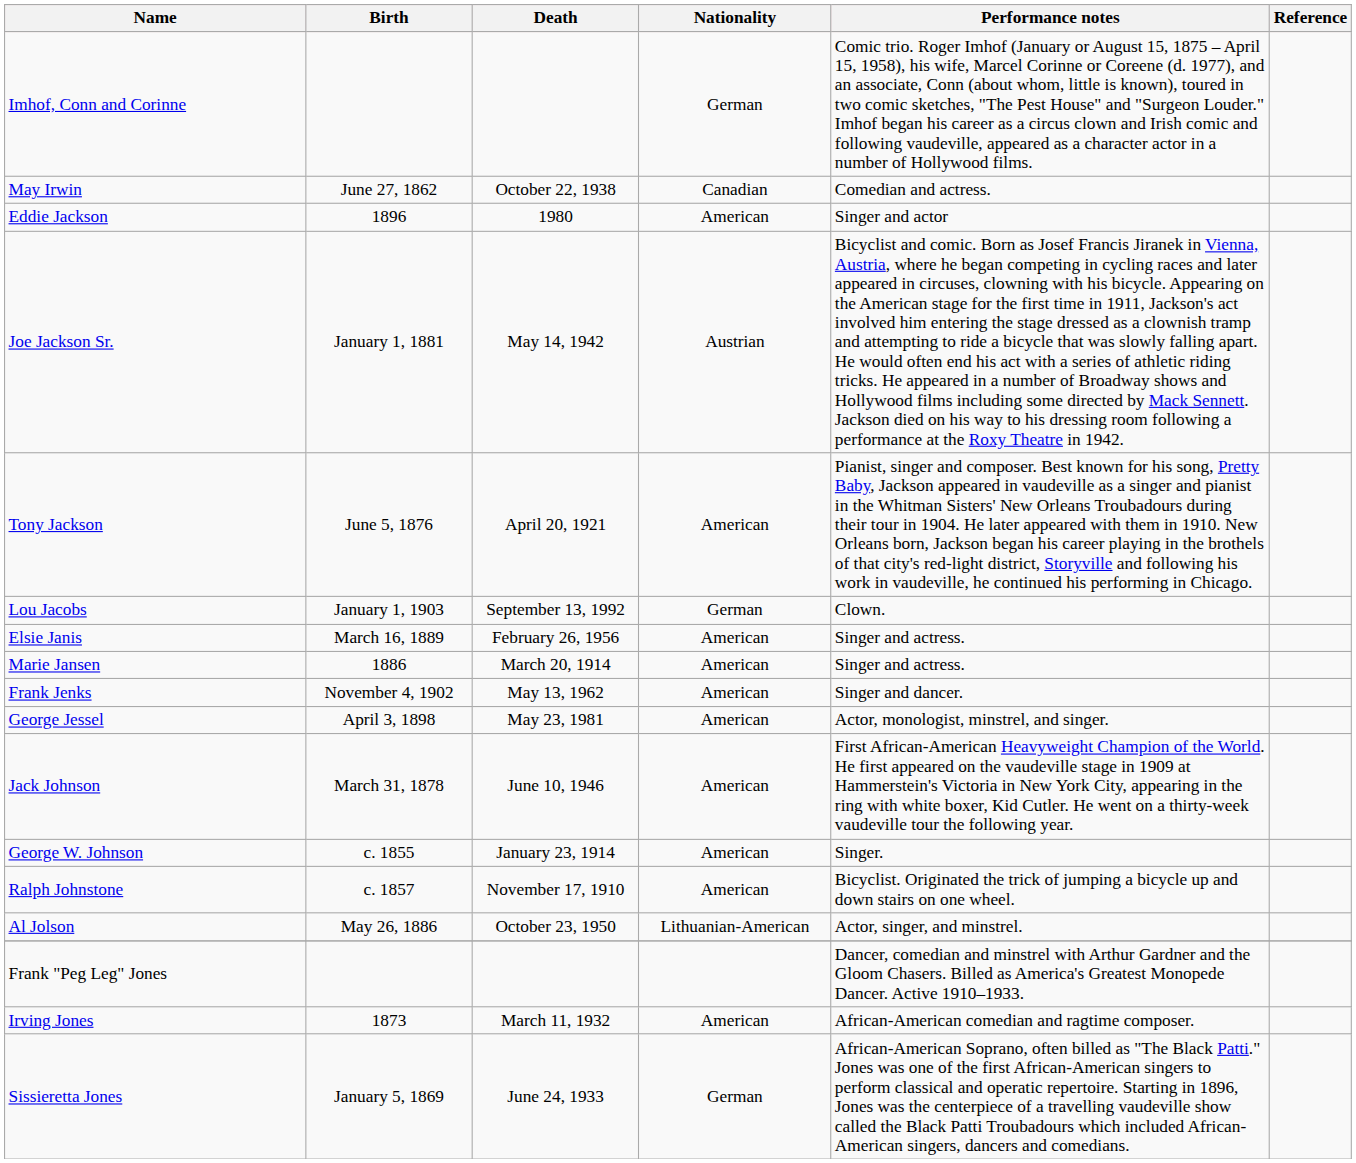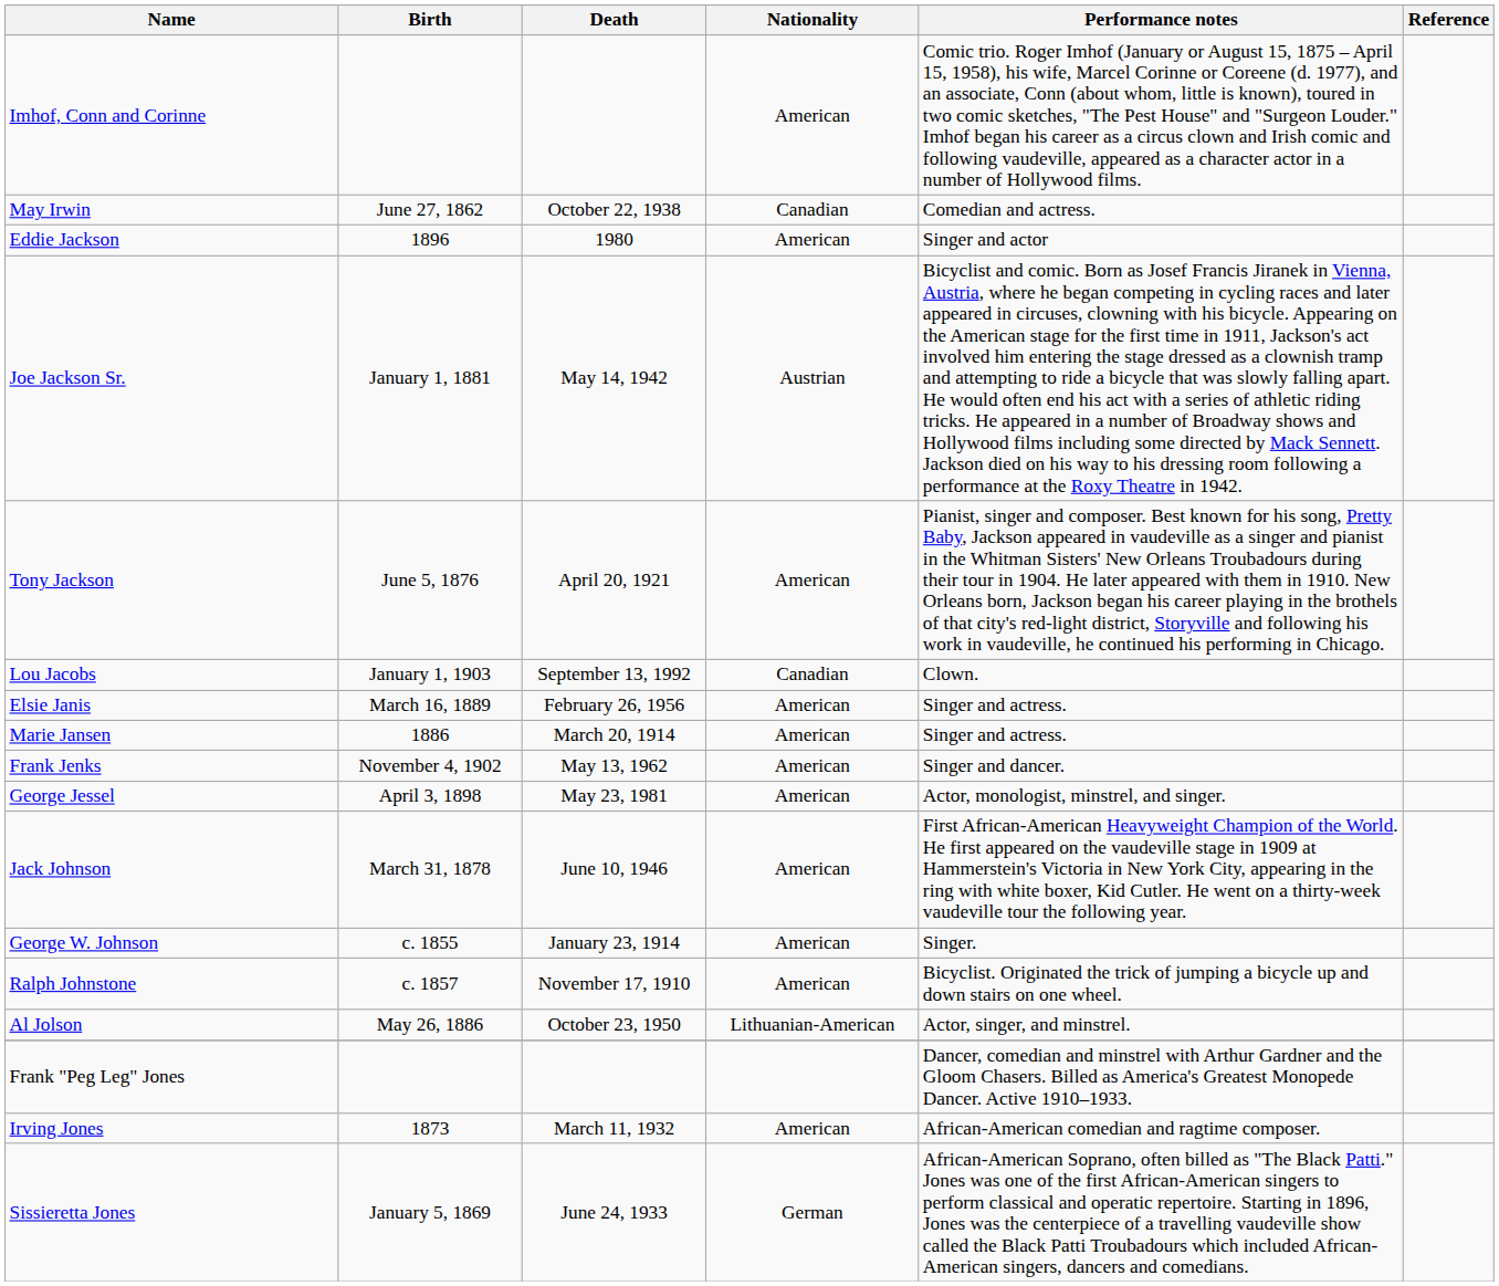 <table class="wikitable sortable">
 <tr style="background:pink;">
 <th style="width:24%;">Name</th>
 <th style="width:13%;">Birth</th>
 <th style="width:13%;">Death</th>
 <th style="width:15%;">Nationality</th>
 <th style="width:35%;">Performance notes</th>
 <th style="width:1%;">Reference</th>
 </tr>
 <tr>
 <td><a href='#'>Imhof, Conn and Corinne</a></td>
 <td style="text-align:center;"></td>
 <td style="text-align:center;"></td>
-<td style="text-align:center;">German</td>
+<td style="text-align:center;">American</td>
 <td>Comic trio. Roger Imhof (January or August 15, 1875 – April 15, 1958), his wife, Marcel Corinne or Coreene (d. 1977), and an associate, Conn (about whom, little is known), toured in two comic sketches, "The Pest House" and "Surgeon Louder." Imhof began his career as a circus clown and Irish comic and following vaudeville, appeared as a character actor in a number of Hollywood films.</td>
 <td></td>
 </tr>
 <tr>
 <td><a href='#'>May Irwin</a></td>
 <td style="text-align:center;">June 27, 1862</td>
 <td style="text-align:center;">October 22, 1938</td>
 <td style="text-align:center;">Canadian</td>
 <td>Comedian and actress.</td>
 <td></td>
 </tr>
 <tr>
 <td><a href='#'>Eddie Jackson</a></td>
 <td style="text-align:center;">1896</td>
 <td style="text-align:center;">1980</td>
 <td style="text-align:center;">American</td>
 <td>Singer and actor</td>
 </tr>
 <tr>
 <td><a href='#'>Joe Jackson Sr.</a></td>
 <td style="text-align:center;">January 1, 1881</td>
 <td style="text-align:center;">May 14, 1942</td>
 <td style="text-align:center;">Austrian</td>
 <td>Bicyclist and comic. Born as Josef Francis Jiranek in <a href='#'>Vienna, Austria</a>, where he began competing in cycling races and later appeared in circuses, clowning with his bicycle. Appearing on the American stage for the first time in 1911, Jackson's act involved him entering the stage dressed as a clownish tramp and attempting to ride a bicycle that was slowly falling apart. He would often end his act with a series of athletic riding tricks. He appeared in a number of Broadway shows and Hollywood films including some directed by <a href='#'>Mack Sennett</a>. Jackson died on his way to his dressing room following a performance at the <a href='#'>Roxy Theatre</a> in 1942.</td>
 <td></td>
 </tr>
 <tr>
 <td><a href='#'>Tony Jackson</a></td>
 <td style="text-align:center;">June 5, 1876</td>
 <td style="text-align:center;">April 20, 1921</td>
 <td style="text-align:center;">American</td>
 <td>Pianist, singer and composer. Best known for his song, <a href='#'>Pretty Baby</a>, Jackson appeared in vaudeville as a singer and pianist in the Whitman Sisters' New Orleans Troubadours during their tour in 1904. He later appeared with them in 1910. New Orleans born, Jackson began his career playing in the brothels of that city's red-light district, <a href='#'>Storyville</a> and following his work in vaudeville, he continued his performing in Chicago.</td>
 <td></td>
 </tr>
 <tr>
 <td><a href='#'>Lou Jacobs</a></td>
 <td style="text-align:center;">January 1, 1903</td>
 <td style="text-align:center;">September 13, 1992</td>
-<td style="text-align:center;">German</td>
+<td style="text-align:center;">Canadian</td>
 <td>Clown.</td>
 <td></td>
 </tr>
 <tr>
 <td><a href='#'>Elsie Janis</a></td>
 <td style="text-align:center;">March 16, 1889</td>
 <td style="text-align:center;">February 26, 1956</td>
 <td style="text-align:center;">American</td>
 <td>Singer and actress.</td>
 <td></td>
 </tr>
 <tr>
 <td><a href='#'>Marie Jansen</a></td>
 <td style="text-align:center;">1886</td>
 <td style="text-align:center;">March 20, 1914</td>
 <td style="text-align:center;">American</td>
 <td>Singer and actress.</td>
 <td></td>
 </tr>
 <tr>
 <td><a href='#'>Frank Jenks</a></td>
 <td style="text-align:center;">November 4, 1902</td>
 <td style="text-align:center;">May 13, 1962</td>
 <td style="text-align:center;">American</td>
 <td>Singer and dancer.</td>
 <td></td>
 </tr>
 <tr>
 <td><a href='#'>George Jessel</a></td>
 <td style="text-align:center;">April 3, 1898</td>
 <td style="text-align:center;">May 23, 1981</td>
 <td style="text-align:center;">American</td>
 <td>Actor, monologist, minstrel, and singer.</td>
 <td></td>
 </tr>
 <tr>
 <td><a href='#'>Jack Johnson</a></td>
 <td style="text-align:center;">March 31, 1878</td>
 <td style="text-align:center;">June 10, 1946</td>
 <td style="text-align:center;">American</td>
 <td>First African-American <a href='#'>Heavyweight Champion of the World</a>. He first appeared on the vaudeville stage in 1909 at Hammerstein's Victoria in New York City, appearing in the ring with white boxer, Kid Cutler. He went on a thirty-week vaudeville tour the following year.</td>
 <td></td>
 </tr>
 <tr>
 <td><a href='#'>George W. Johnson</a></td>
 <td style="text-align:center;">c. 1855</td>
 <td style="text-align:center;">January 23, 1914</td>
 <td style="text-align:center;">American</td>
 <td>Singer.</td>
 <td></td>
 </tr>
 <tr>
 <td><a href='#'>Ralph Johnstone</a></td>
 <td style="text-align:center;">c. 1857</td>
 <td style="text-align:center;">November 17, 1910</td>
 <td style="text-align:center;">American</td>
 <td>Bicyclist. Originated the trick of jumping a bicycle up and down stairs on one wheel.</td>
 <td></td>
 </tr>
 <tr>
 <td><a href='#'>Al Jolson</a></td>
 <td style="text-align:center;">May 26, 1886</td>
 <td style="text-align:center;">October 23, 1950</td>
 <td style="text-align:center;">Lithuanian-American</td>
 <td>Actor, singer, and minstrel.</td>
 <td></td>
 </tr>
 <tr>
 </tr>
 <tr>
 <td>Frank "Peg Leg" Jones</td>
 <td style="text-align:center;"></td>
 <td style="text-align:center;"></td>
 <td style="text-align:center;"></td>
 <td>Dancer, comedian and minstrel with Arthur Gardner and the Gloom Chasers. Billed as America's Greatest Monopede Dancer. Active 1910–1933.</td>
 <td></td>
 </tr>
 <tr>
 <td><a href='#'>Irving Jones</a></td>
 <td style="text-align:center;">1873</td>
 <td style="text-align:center;">March 11, 1932</td>
 <td style="text-align:center;">American</td>
 <td>African-American comedian and ragtime composer.</td>
 <td></td>
 </tr>
 <tr>
 <td><a href='#'>Sissieretta Jones</a></td>
 <td style="text-align:center;">January 5, 1869</td>
 <td style="text-align:center;">June 24, 1933</td>
 <td style="text-align:center;">German</td>
 <td>African-American Soprano, often billed as "The Black <a href='#'>Patti</a>." Jones was one of the first African-American singers to perform classical and operatic repertoire. Starting in 1896, Jones was the centerpiece of a travelling vaudeville show called the Black Patti Troubadours which included African-American singers, dancers and comedians.</td>
 <td></td>
 </tr>
 </table>
